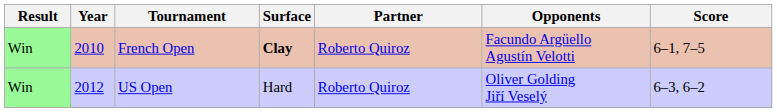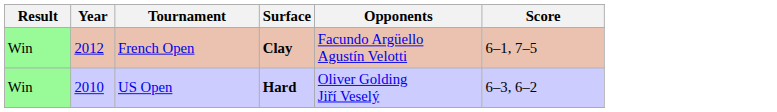 <table class="sortable wikitable">
 <tr>
 <th style=width:65px>Result</th>
 <th style=width:40px>Year</th>
 <th style=width:150px>Tournament</th>
 <th style=width:50px>Surface</th>
-<th style=width:175px>Partner</th>
 <th style=width:175px>Opponents</th>
 <th style=width:125px class="unsortable">Score</th>
 </tr>
 <tr bgcolor=#EBC2AF>
 <td bgcolor=#98FB98>Win</td>
-<td><a href='#'>2010</a></td>
+<td><a href='#'>2012</a></td>
 <td><a href='#'>French Open</a></td>
 <td><strong>Clay</strong></td>
-<td> <a href='#'>Roberto Quiroz</a></td>
 <td> <a href='#'>Facundo Argüello</a> <br>  <a href='#'>Agustín Velotti</a></td>
 <td>6–1, 7–5</td>
 </tr>
 <tr style=background:#ccccff>
 <td bgcolor=#98FB98>Win</td>
-<td><a href='#'>2012</a></td>
+<td><a href='#'>2010</a></td>
 <td><a href='#'>US Open</a></td>
-<td>Hard</td>
-<td> <a href='#'>Roberto Quiroz</a></td>
+<td><strong>Hard</strong></td>
 <td> <a href='#'>Oliver Golding</a> <br>  <a href='#'>Jiří Veselý</a></td>
 <td>6–3, 6–2</td>
 </tr>
 </table>
